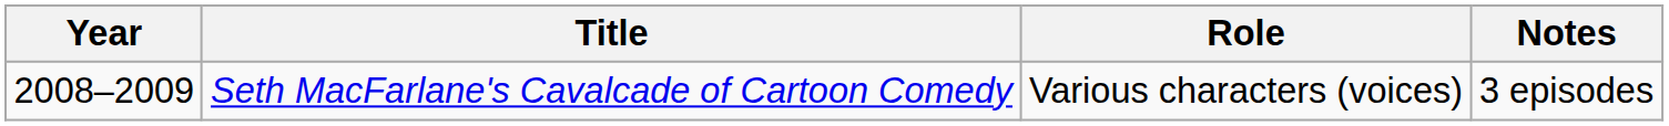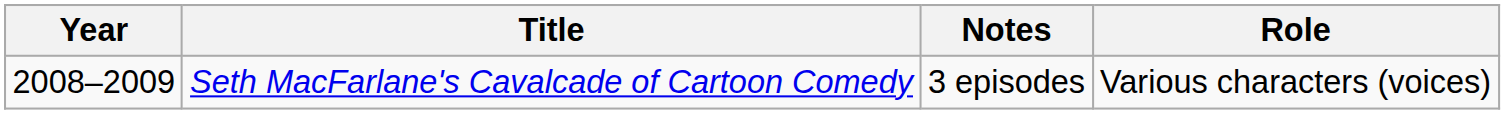 <table class="wikitable">
 <tr>
 <th>Year</th>
 <th>Title</th>
+<th>Notes</th>
 <th>Role</th>
-<th>Notes</th>
 </tr>
 <tr>
 <td>2008–2009</td>
 <td><em><a href='#'>Seth MacFarlane's Cavalcade of Cartoon Comedy</a></em></td>
+<td>3 episodes</td>
 <td>Various characters (voices)</td>
-<td>3 episodes</td>
 </tr>
 </table>
